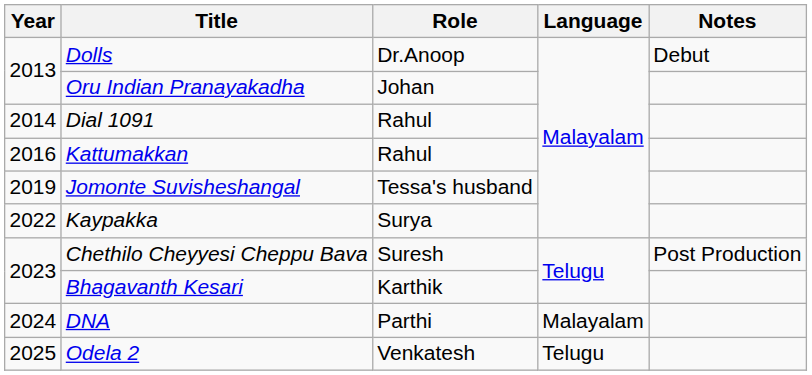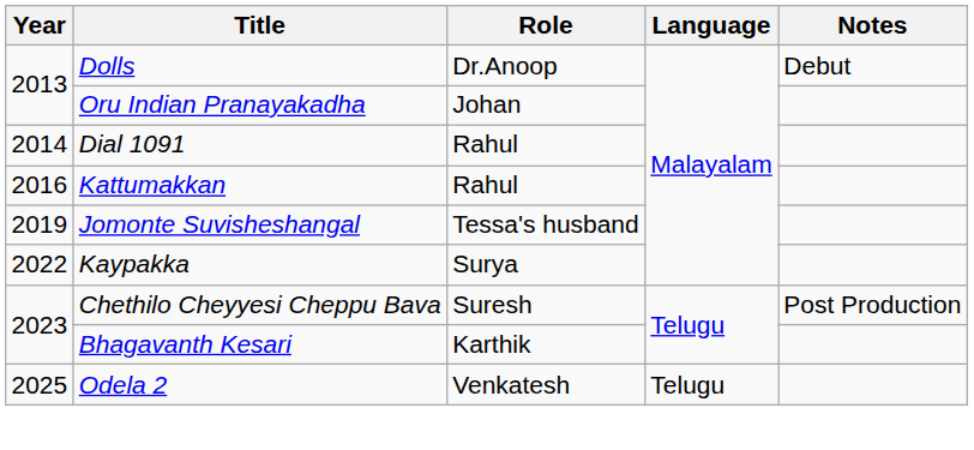 <table class="wikitable sortable">
 <tr>
 <th>Year</th>
 <th>Title</th>
 <th>Role</th>
 <th>Language</th>
 <th>Notes</th>
 </tr>
 <tr>
 <td Rowspan=2>2013</td>
 <td><em><a href='#'>Dolls</a></em></td>
 <td>Dr.Anoop</td>
 <td rowspan=6><a href='#'>Malayalam</a></td>
 <td>Debut</td>
 </tr>
 <tr>
 <td><em><a href='#'>Oru Indian Pranayakadha</a></em></td>
 <td>Johan</td>
 <td></td>
 </tr>
 <tr>
 <td>2014</td>
 <td><em>Dial 1091</em></td>
 <td>Rahul</td>
 <td></td>
 </tr>
 <tr>
 <td>2016</td>
 <td><em><a href='#'>Kattumakkan</a></em></td>
 <td>Rahul</td>
 <td></td>
 </tr>
 <tr>
 <td>2019</td>
 <td><em><a href='#'>Jomonte Suvisheshangal</a></em></td>
 <td>Tessa's husband</td>
 <td></td>
 </tr>
 <tr>
 <td>2022</td>
 <td><em>Kaypakka</em></td>
 <td>Surya</td>
 <td></td>
 </tr>
 <tr>
 <td Rowspan=2>2023</td>
 <td><em>Chethilo Cheyyesi Cheppu Bava</em></td>
 <td>Suresh</td>
 <td rowspan=2><a href='#'>Telugu</a></td>
 <td>Post Production</td>
 </tr>
 <tr>
 <td><em><a href='#'>Bhagavanth Kesari</a></em></td>
 <td>Karthik</td>
 <td></td>
 </tr>
 <tr>
-<td>2024</td>
-<td><em><a href='#'>DNA</a></em></td>
-<td>Parthi</td>
-<td>Malayalam</td>
-<td></td>
-</tr>
-<tr>
 <td>2025</td>
 <td><em><a href='#'>Odela 2</a></em></td>
 <td>Venkatesh</td>
 <td>Telugu</td>
 <td></td>
 </tr>
 </table>
